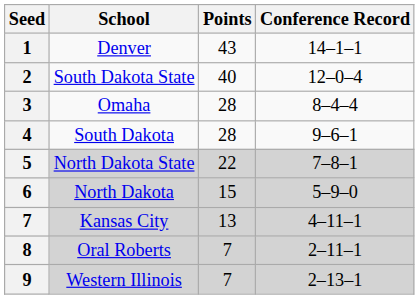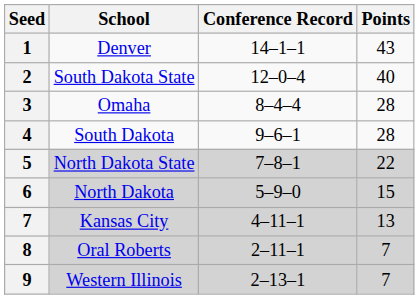 <table class="wikitable" style="text-align:center">
 <tr>
 <th>Seed</th>
 <th>School</th>
+<th>Conference Record</th>
 <th>Points</th>
-<th>Conference Record</th>
 </tr>
 <tr>
 <th>1</th>
 <td><a href='#'>Denver</a></td>
+<td>14–1–1</td>
 <td>43</td>
-<td>14–1–1</td>
 </tr>
 <tr>
 <th>2</th>
 <td><a href='#'>South Dakota State</a></td>
+<td>12–0–4</td>
 <td>40</td>
-<td>12–0–4</td>
 </tr>
 <tr>
 <th>3</th>
 <td><a href='#'>Omaha</a></td>
+<td>8–4–4</td>
 <td>28</td>
-<td>8–4–4</td>
 </tr>
 <tr>
 <th>4</th>
 <td><a href='#'>South Dakota</a></td>
+<td>9–6–1</td>
 <td>28</td>
-<td>9–6–1</td>
 </tr>
 <tr bgcolor=#d3d3d3>
 <th>5</th>
 <td><a href='#'>North Dakota State</a></td>
+<td>7–8–1</td>
 <td>22</td>
-<td>7–8–1</td>
 </tr>
 <tr bgcolor=#d3d3d3>
 <th>6</th>
 <td><a href='#'>North Dakota</a></td>
+<td>5–9–0</td>
 <td>15</td>
-<td>5–9–0</td>
 </tr>
 <tr bgcolor=#d3d3d3>
 <th>7</th>
 <td><a href='#'>Kansas City</a></td>
+<td>4–11–1</td>
 <td>13</td>
-<td>4–11–1</td>
 </tr>
 <tr bgcolor=#d3d3d3>
 <th>8</th>
 <td><a href='#'>Oral Roberts</a></td>
+<td>2–11–1</td>
 <td>7</td>
-<td>2–11–1</td>
 </tr>
 <tr bgcolor=#d3d3d3>
 <th>9</th>
 <td><a href='#'>Western Illinois</a></td>
+<td>2–13–1</td>
 <td>7</td>
-<td>2–13–1</td>
 </tr>
 </table>
